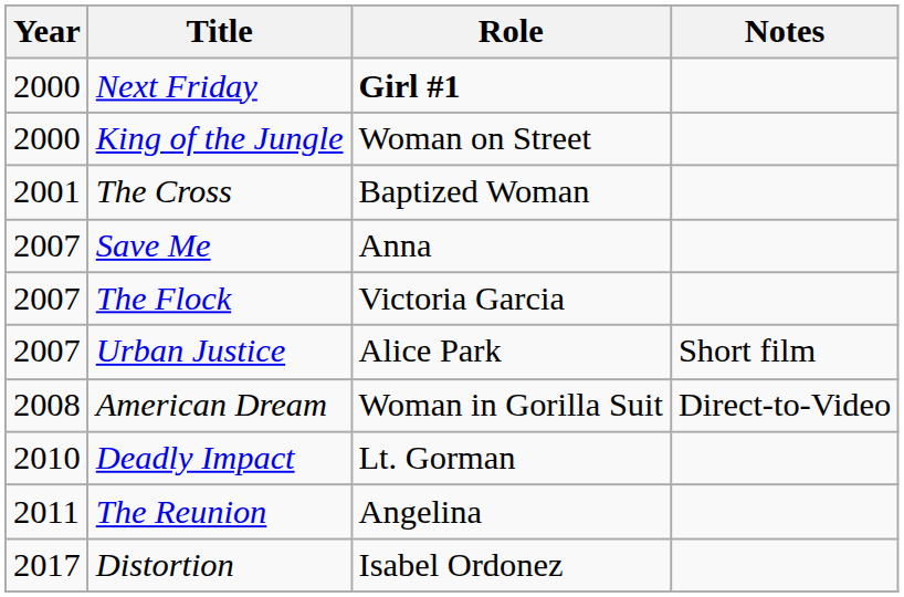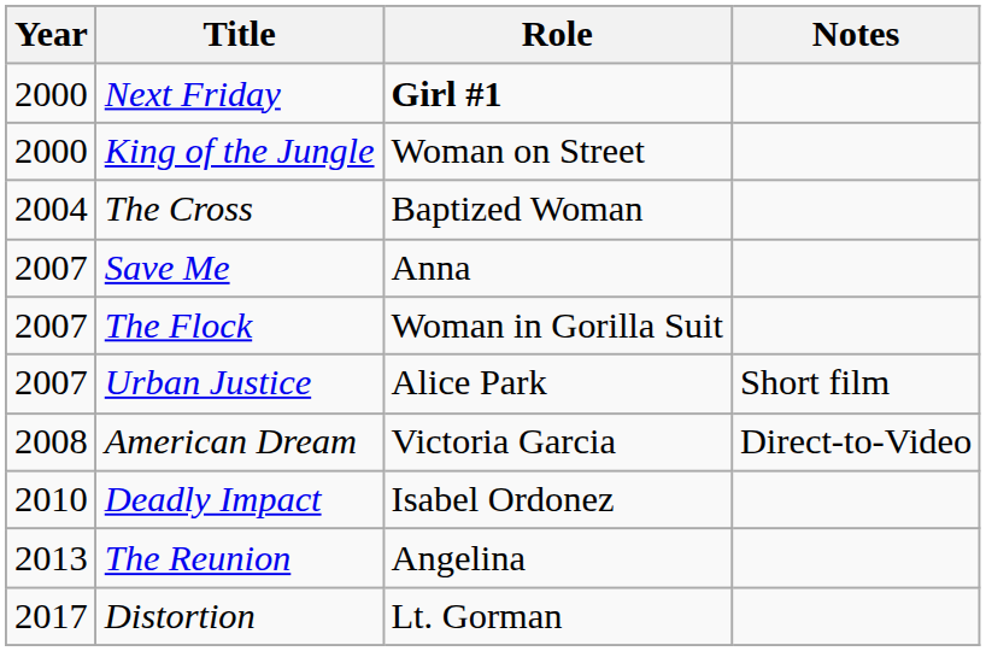 <table class="wikitable sortable">
 <tr>
 <th>Year</th>
 <th>Title</th>
 <th>Role</th>
 <th>Notes</th>
 </tr>
 <tr>
 <td>2000</td>
 <td><em><a href='#'>Next Friday</a></em></td>
 <td><strong>Girl #1</strong></td>
 <td></td>
 </tr>
 <tr>
 <td>2000</td>
 <td><em><a href='#'>King of the Jungle</a></em></td>
 <td>Woman on Street</td>
 <td></td>
 </tr>
 <tr>
-<td>2001</td>
+<td>2004</td>
 <td><em>The Cross</em></td>
 <td>Baptized Woman</td>
 <td></td>
 </tr>
 <tr>
 <td>2007</td>
 <td><a href='#'><em>Save Me</em></a></td>
 <td>Anna</td>
 <td></td>
 </tr>
 <tr>
 <td>2007</td>
 <td><em><a href='#'>The Flock</a></em></td>
-<td>Victoria Garcia</td>
+<td>Woman in Gorilla Suit</td>
 <td></td>
 </tr>
 <tr>
 <td>2007</td>
 <td><em><a href='#'>Urban Justice</a></em></td>
 <td>Alice Park</td>
 <td>Short film</td>
 </tr>
 <tr>
 <td>2008</td>
 <td><em>American Dream</em></td>
-<td>Woman in Gorilla Suit</td>
+<td>Victoria Garcia</td>
 <td>Direct-to-Video</td>
 </tr>
 <tr>
 <td>2010</td>
 <td><em><a href='#'>Deadly Impact</a></em></td>
-<td>Lt. Gorman</td>
+<td>Isabel Ordonez</td>
 <td></td>
 </tr>
 <tr>
-<td>2011</td>
+<td>2013</td>
 <td><em><a href='#'>The Reunion</a></em></td>
 <td>Angelina</td>
 <td></td>
 </tr>
 <tr>
 <td>2017</td>
 <td><em>Distortion</em></td>
-<td>Isabel Ordonez</td>
+<td>Lt. Gorman</td>
 <td></td>
 </tr>
 </table>
